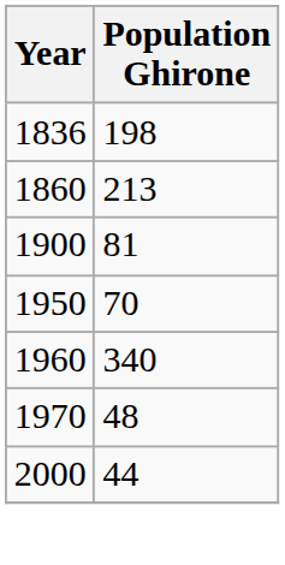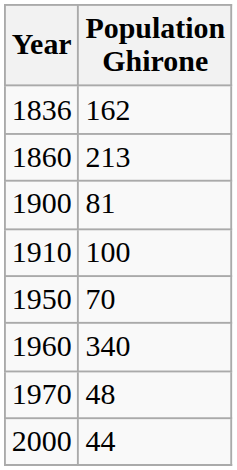 <table class="wikitable">
 <tr>
 <th>Year</th>
 <th>Population<br>Ghirone</th>
 </tr>
 <tr>
 <td>1836</td>
-<td>198 </td>
+<td>162 </td>
 </tr>
 <tr>
 <td>1860</td>
 <td>213</td>
 </tr>
 <tr>
 <td>1900</td>
 <td>81</td>
+</tr>
+<tr>
+<td>1910</td>
+<td>100</td>
 </tr>
 <tr>
 <td>1950</td>
 <td>70</td>
 </tr>
 <tr>
 <td>1960</td>
 <td>340 </td>
 </tr>
 <tr>
 <td>1970</td>
 <td>48</td>
 </tr>
 <tr>
 <td>2000</td>
 <td>44</td>
 </tr>
 <tr>
 </tr>
 </table>
